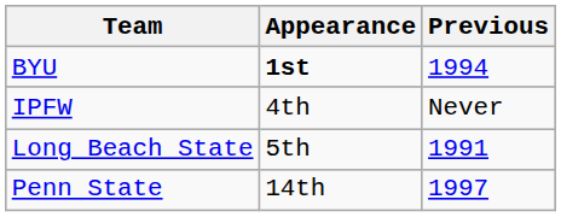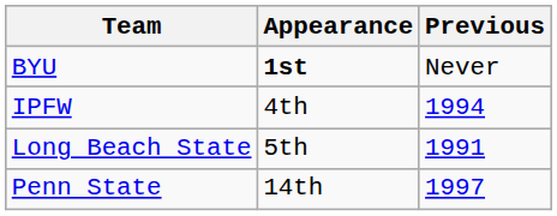 <table class="wikitable sortable">
 <tr>
 <th>Team</th>
 <th>Appearance</th>
 <th>Previous</th>
 </tr>
 <tr>
 <td><a href='#'>BYU</a></td>
 <td><strong>1st</strong></td>
-<td><a href='#'>1994</a></td>
+<td>Never</td>
 </tr>
 <tr>
 <td><a href='#'>IPFW</a></td>
 <td>4th</td>
-<td>Never</td>
+<td><a href='#'>1994</a></td>
 </tr>
 <tr>
 <td><a href='#'>Long Beach State</a></td>
 <td>5th</td>
 <td><a href='#'>1991</a></td>
 </tr>
 <tr>
 <td><a href='#'>Penn State</a></td>
 <td>14th</td>
 <td><a href='#'>1997</a></td>
 </tr>
 </table>
